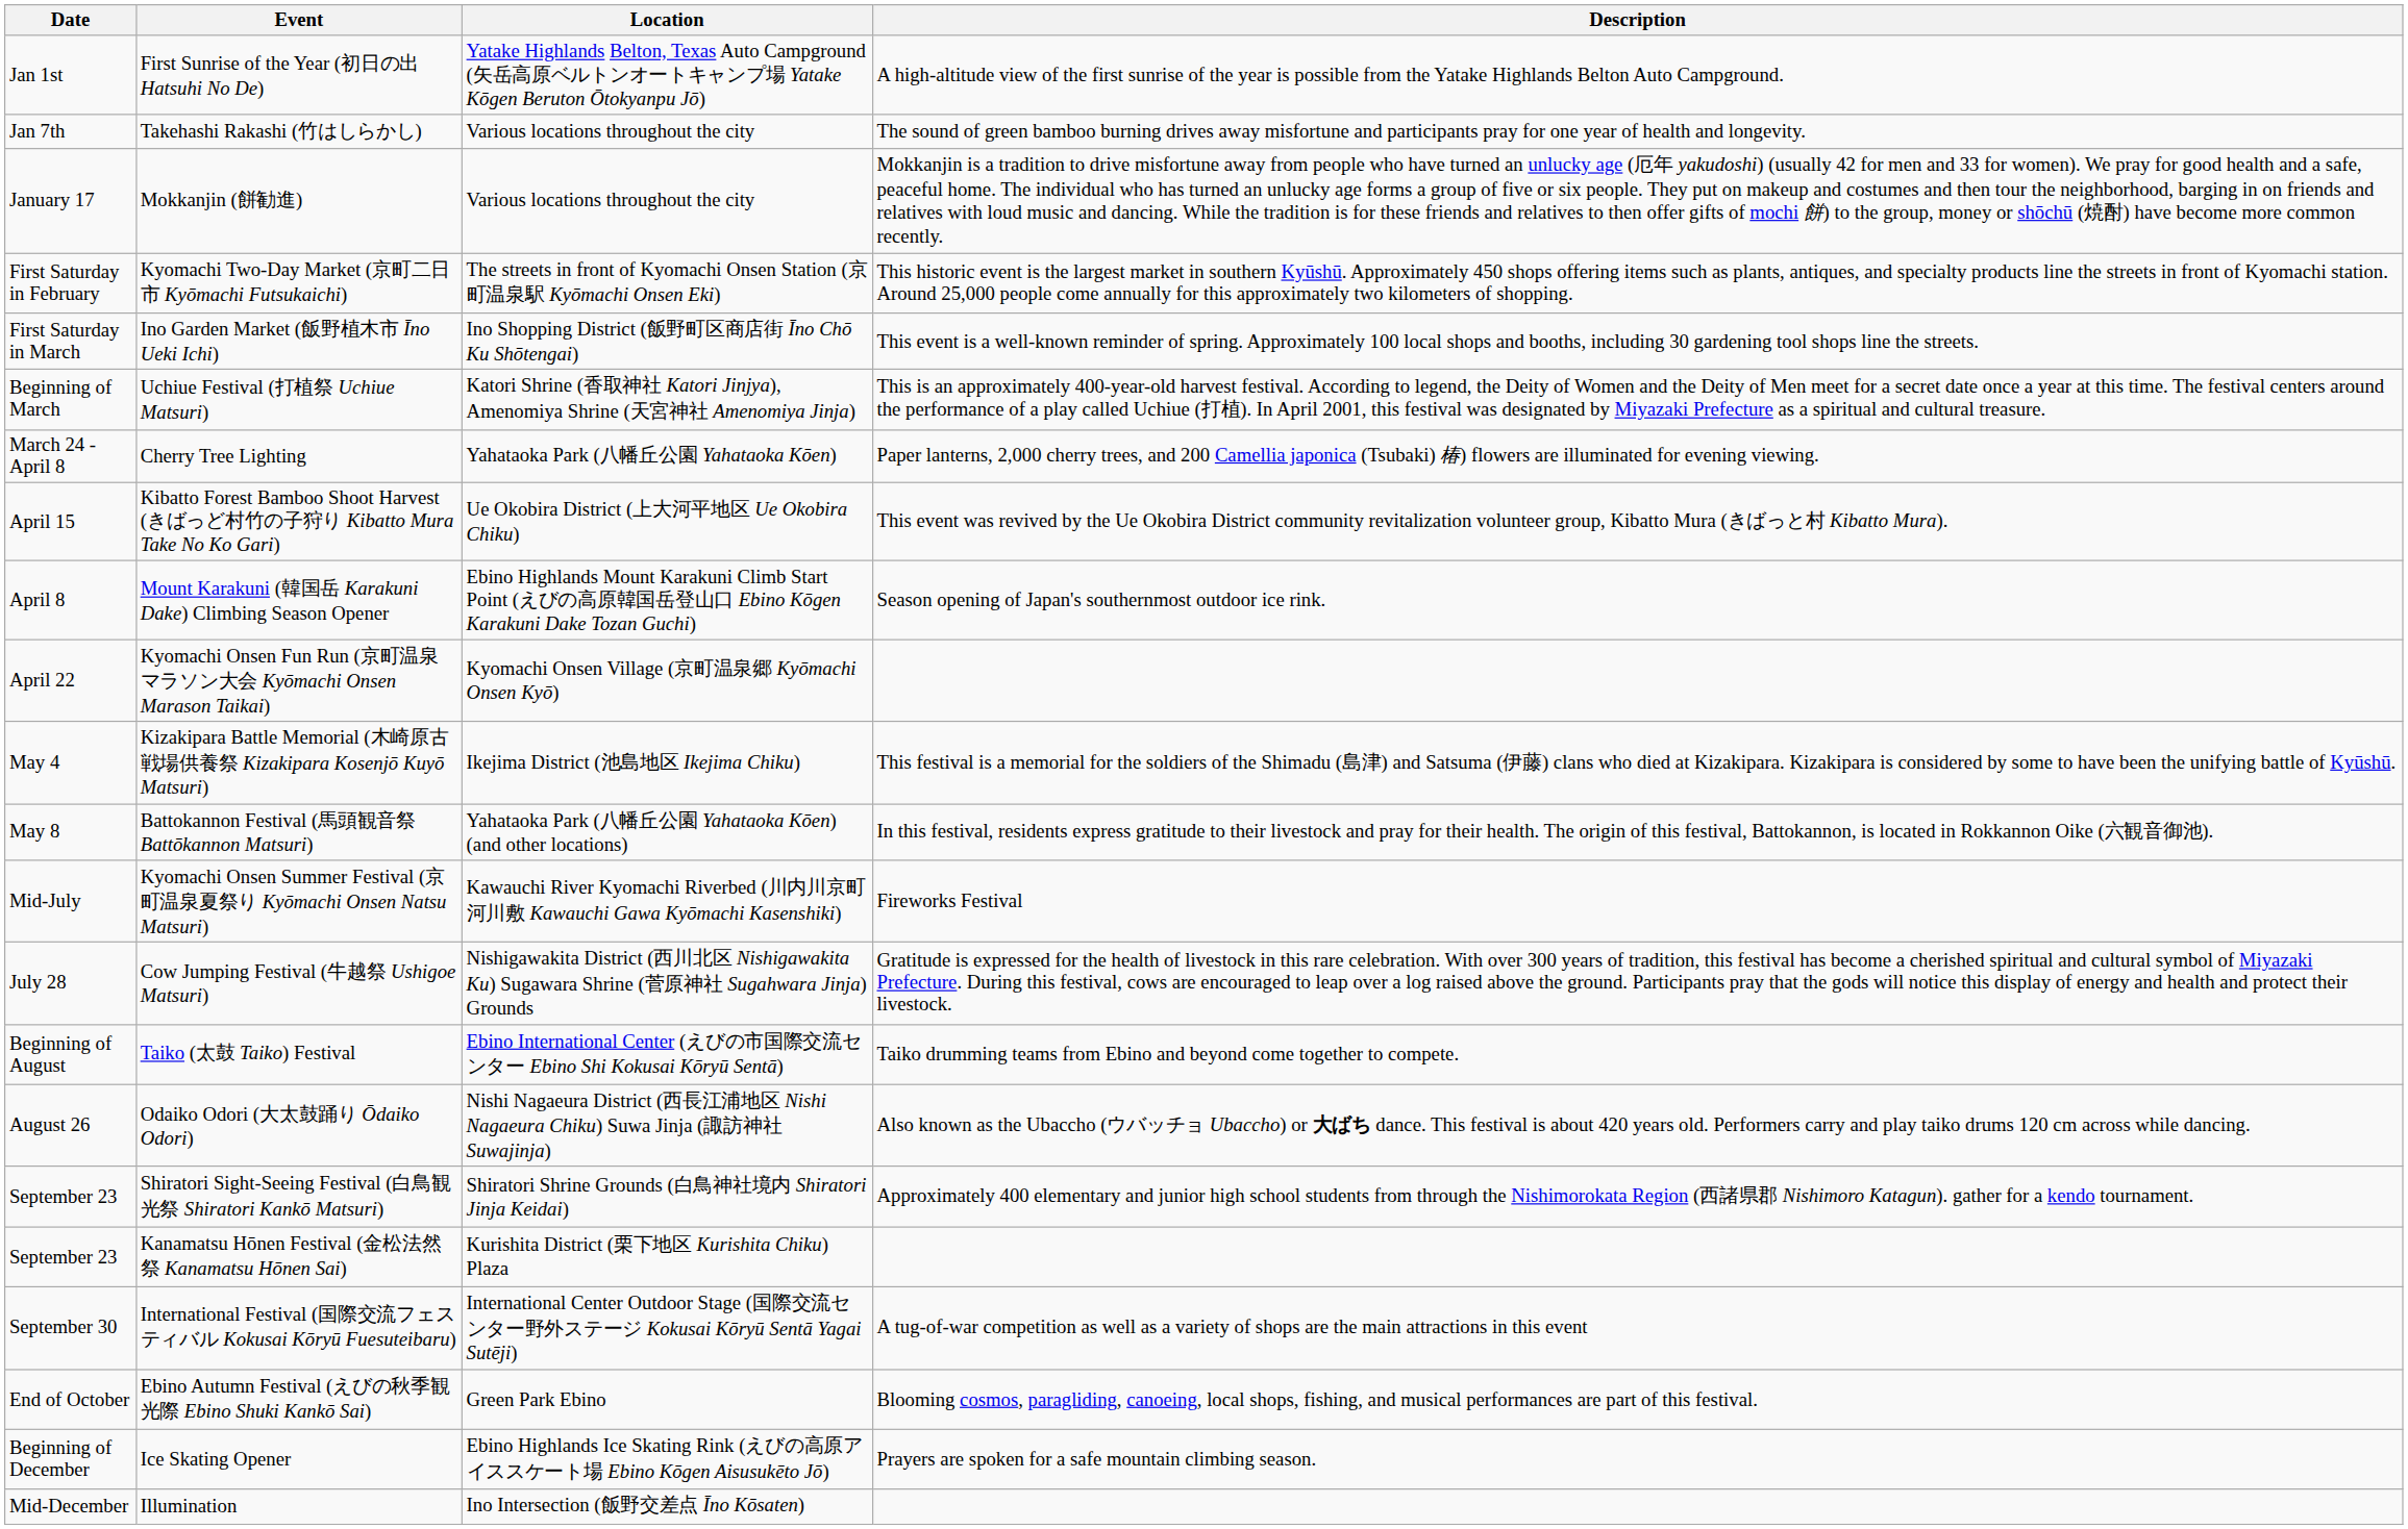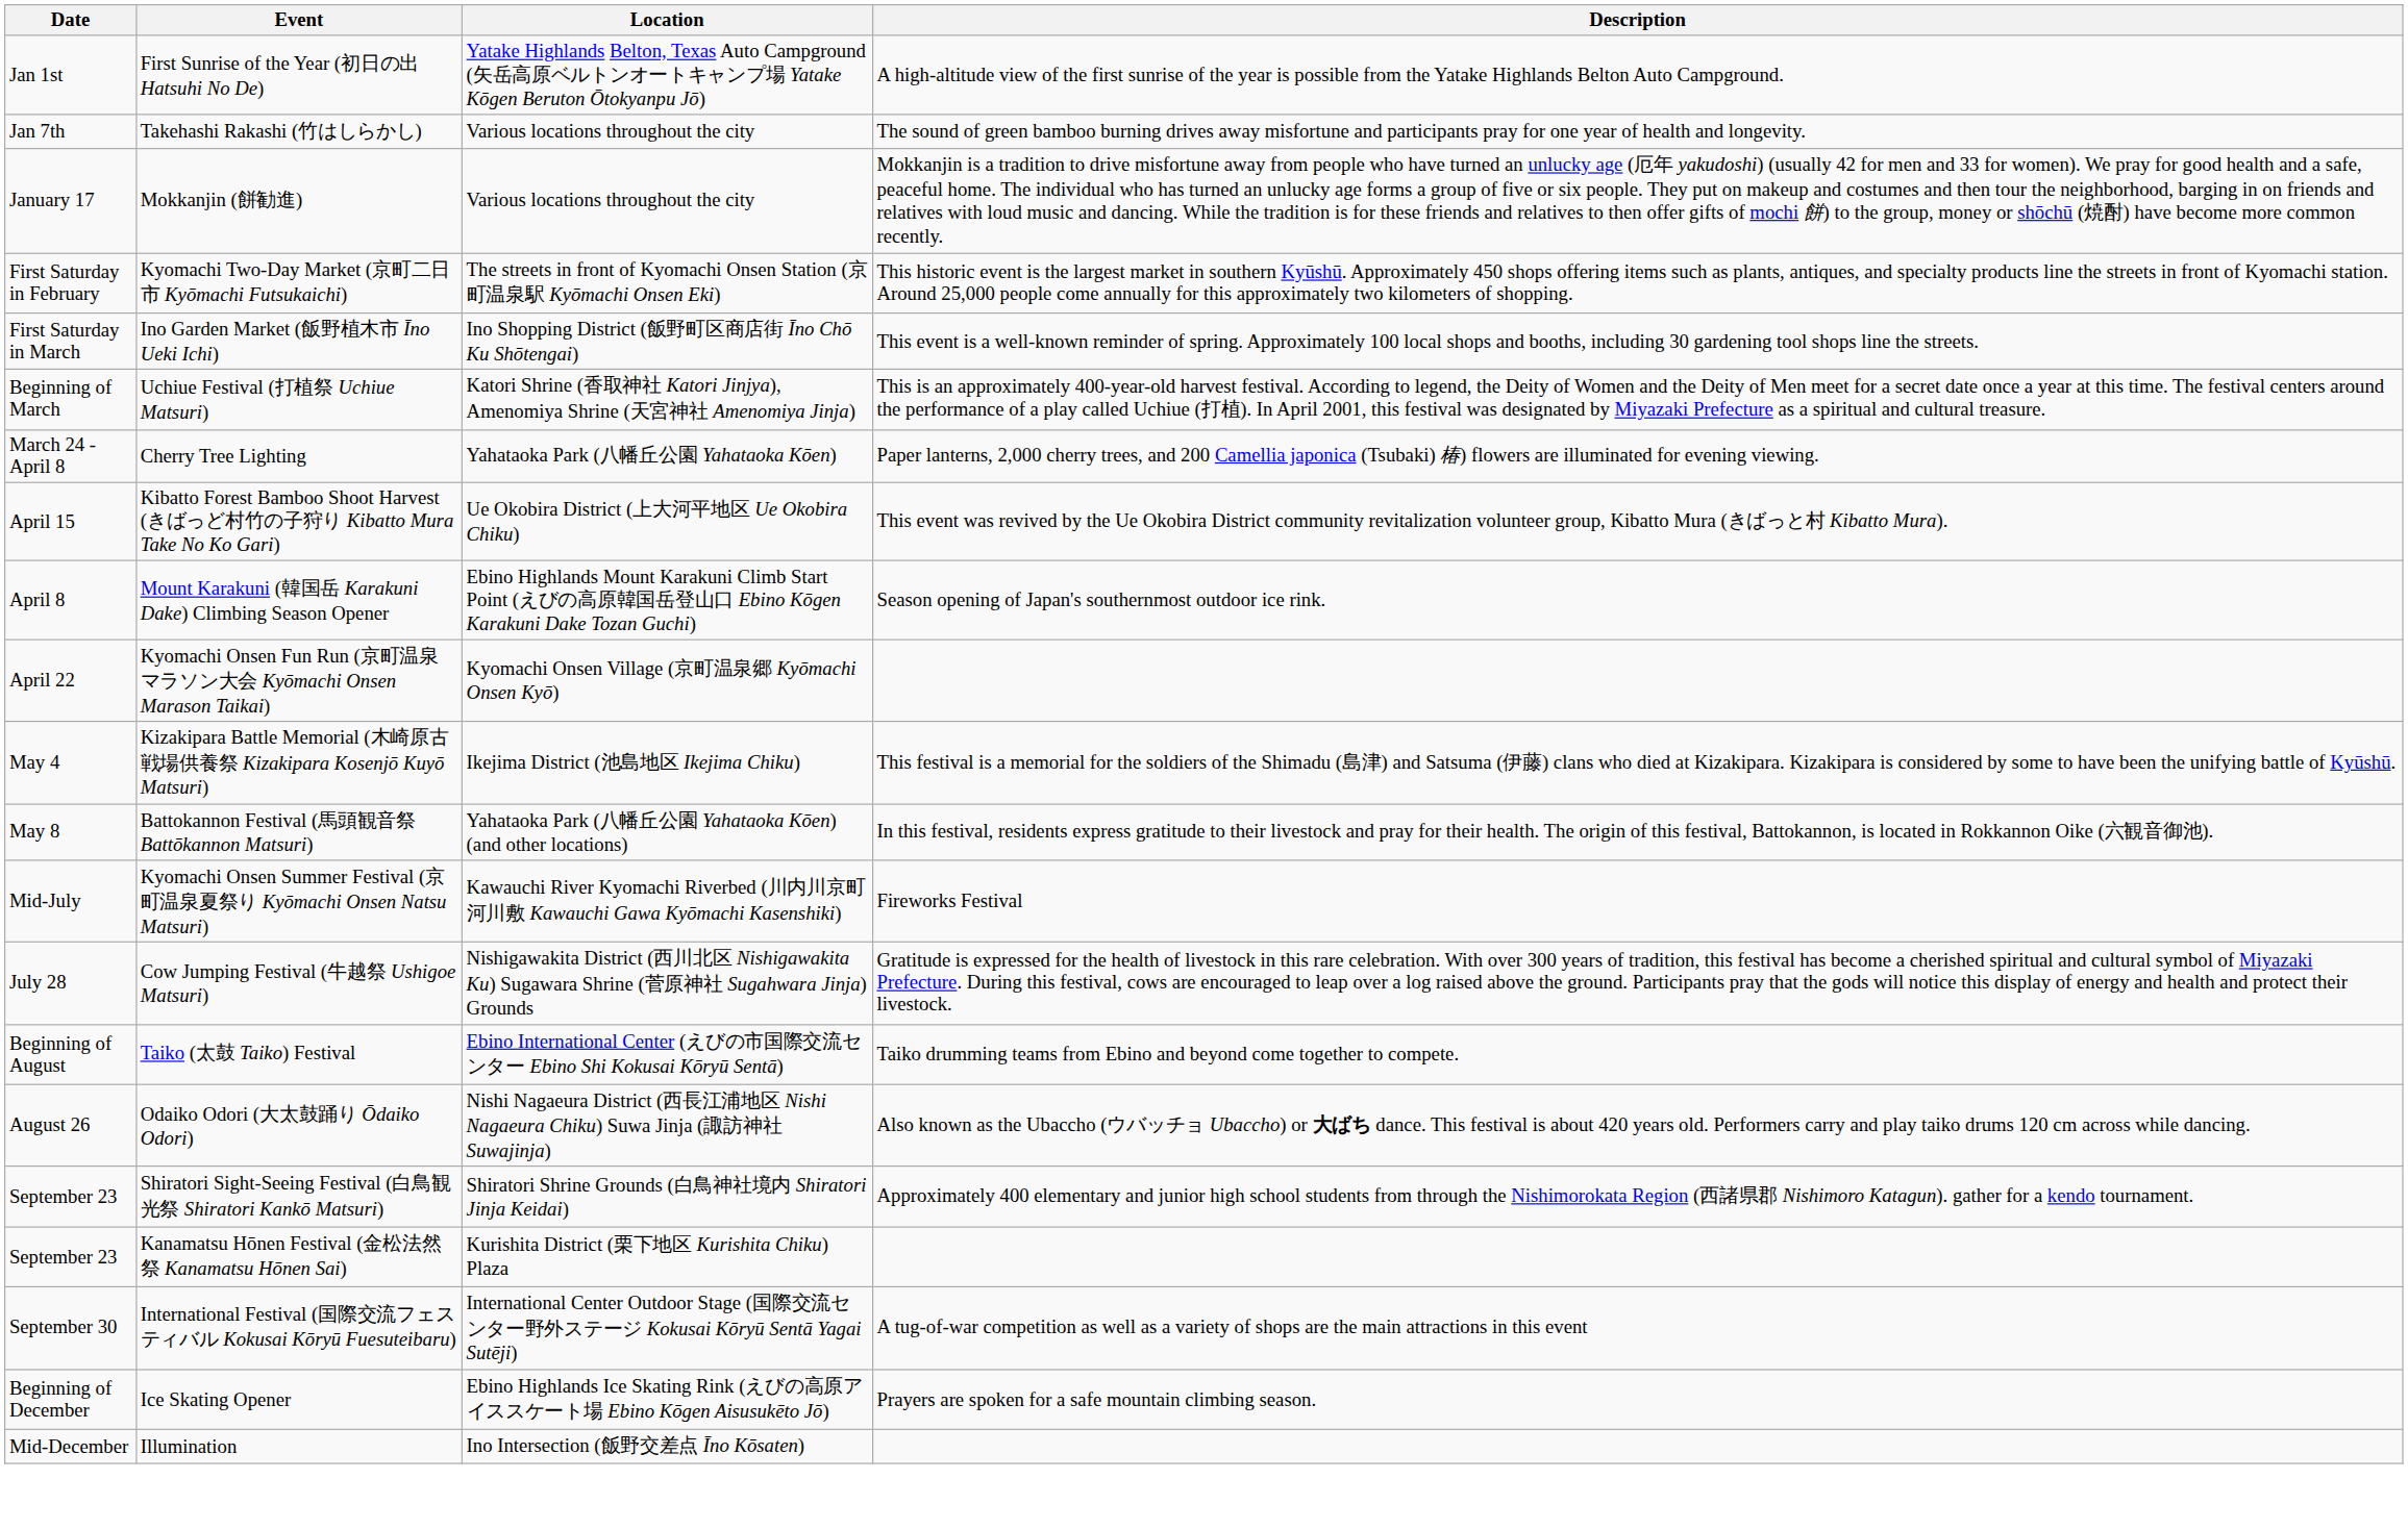 <table class="wikitable">
 <tr>
 <th>Date</th>
 <th>Event</th>
 <th>Location</th>
 <th>Description</th>
 </tr>
 <tr>
 <td>Jan 1st</td>
 <td>First Sunrise of the Year (初日の出 <em>Hatsuhi No De</em>)</td>
 <td><a href='#'>Yatake Highlands</a> <a href='#'>Belton, Texas</a> Auto Campground (矢岳高原ベルトンオートキャンプ場 <em>Yatake Kōgen Beruton Ōtokyanpu Jō</em>)</td>
 <td>A high-altitude view of the first sunrise of the year is possible from the Yatake Highlands Belton Auto Campground.</td>
 </tr>
 <tr>
 <td>Jan 7th</td>
 <td>Takehashi Rakashi (竹はしらかし)</td>
 <td>Various locations throughout the city</td>
 <td>The sound of green bamboo burning drives away misfortune and participants pray for one year of health and longevity. </td>
 </tr>
 <tr>
 <td>January 17</td>
 <td>Mokkanjin (餅勧進)</td>
 <td>Various locations throughout the city</td>
 <td>Mokkanjin is a tradition to drive misfortune away from people who have turned an <a href='#'>unlucky age</a> (厄年 <em>yakudoshi</em>) (usually 42 for men and 33 for women). We pray for good health and a safe, peaceful home. The individual who has turned an unlucky age forms a group of five or six people. They put on makeup and costumes and then tour the neighborhood, barging in on friends and relatives with loud music and dancing. While the tradition is for these friends and relatives to then offer gifts of <a href='#'>mochi</a> <em>餅</em>) to the group, money or <a href='#'>shōchū</a> (焼酎) have become more common recently.</td>
 </tr>
 <tr>
 <td>First Saturday in February</td>
 <td>Kyomachi Two-Day Market (京町二日市 <em>Kyōmachi Futsukaichi</em>)</td>
 <td>The streets in front of Kyomachi Onsen Station (京町温泉駅 <em>Kyōmachi Onsen Eki</em>)</td>
 <td>This historic event is the largest market in southern <a href='#'>Kyūshū</a>. Approximately 450 shops offering items such as plants, antiques, and specialty products line the streets in front of Kyomachi station. Around 25,000 people come annually for this approximately two kilometers of shopping.</td>
 </tr>
 <tr>
 <td>First Saturday in March</td>
 <td>Ino Garden Market (飯野植木市 <em>Īno Ueki Ichi</em>)</td>
 <td>Ino Shopping District (飯野町区商店街 <em>Īno Chō Ku Shōtengai</em>)</td>
 <td>This event is a well-known reminder of spring. Approximately 100 local shops and booths, including 30 gardening tool shops line the streets. </td>
 </tr>
 <tr>
 <td>Beginning of March</td>
 <td>Uchiue Festival (打植祭 <em>Uchiue Matsuri</em>)</td>
 <td>Katori Shrine (香取神社 <em>Katori Jinjya</em>), Amenomiya Shrine (天宮神社 <em>Amenomiya Jinja</em>)</td>
 <td>This is an approximately 400-year-old harvest festival. According to legend, the Deity of Women and the Deity of Men meet for a secret date once a year at this time. The festival centers around the performance of a play called Uchiue (打植). In April 2001, this festival was designated by <a href='#'>Miyazaki Prefecture</a> as a spiritual and cultural treasure.<br></td>
 </tr>
 <tr>
 <td>March 24 - April 8</td>
 <td>Cherry Tree Lighting</td>
 <td>Yahataoka Park (八幡丘公園 <em>Yahataoka Kōen</em>)</td>
 <td>Paper lanterns, 2,000 cherry trees, and 200 <a href='#'>Camellia japonica</a> (Tsubaki) <em>椿</em>) flowers are illuminated for evening viewing.<br></td>
 </tr>
 <tr>
 <td>April 15</td>
 <td>Kibatto Forest Bamboo Shoot Harvest (きばっど村竹の子狩り <em>Kibatto Mura Take No Ko Gari</em>)</td>
 <td>Ue Okobira District (上大河平地区 <em>Ue Okobira Chiku</em>)</td>
 <td>This event was revived by the Ue Okobira District community revitalization volunteer group, Kibatto Mura (きばっと村 <em>Kibatto Mura</em>).</td>
 </tr>
 <tr>
 <td>April 8</td>
 <td><a href='#'>Mount Karakuni</a> (韓国岳 <em>Karakuni Dake</em>) Climbing Season Opener</td>
 <td>Ebino Highlands Mount Karakuni Climb Start Point (えびの高原韓国岳登山口 <em>Ebino Kōgen Karakuni Dake Tozan Guchi</em>)</td>
 <td>Season opening of Japan's southernmost outdoor ice rink. </td>
 </tr>
 <tr>
 <td>April 22</td>
 <td>Kyomachi Onsen Fun Run (京町温泉マラソン大会 <em>Kyōmachi Onsen Marason Taikai</em>)</td>
 <td>Kyomachi Onsen Village (京町温泉郷 <em>Kyōmachi Onsen Kyō</em>)</td>
 <td></td>
 </tr>
 <tr>
 <td>May 4</td>
 <td>Kizakipara Battle Memorial (木崎原古戦場供養祭 <em>Kizakipara Kosenjō Kuyō Matsuri</em>)</td>
 <td>Ikejima District (池島地区 <em>Ikejima Chiku</em>)</td>
 <td>This festival is a memorial for the soldiers of the Shimadu (島津) and Satsuma (伊藤) clans who died at Kizakipara. Kizakipara is considered by some to have been the unifying battle of <a href='#'>Kyūshū</a>. </td>
 </tr>
 <tr>
 <td>May 8</td>
 <td>Battokannon Festival (馬頭観音祭 <em>Battōkannon Matsuri</em>)</td>
 <td>Yahataoka Park (八幡丘公園 <em>Yahataoka Kōen</em>) (and other locations)</td>
 <td>In this festival, residents express gratitude to their livestock and pray for their health. The origin of this festival, Battokannon, is located in Rokkannon Oike (六観音御池). </td>
 </tr>
 <tr>
 <td>Mid-July</td>
 <td>Kyomachi Onsen Summer Festival (京町温泉夏祭り <em>Kyōmachi Onsen Natsu Matsuri</em>)</td>
 <td>Kawauchi River Kyomachi Riverbed (川内川京町河川敷 <em>Kawauchi Gawa Kyōmachi Kasenshiki</em>)</td>
 <td>Fireworks Festival </td>
 </tr>
 <tr>
 <td>July 28</td>
 <td>Cow Jumping Festival (牛越祭 <em>Ushigoe Matsuri</em>)</td>
 <td>Nishigawakita District (西川北区 <em>Nishigawakita Ku</em>) Sugawara Shrine (菅原神社 <em>Sugahwara Jinja</em>) Grounds</td>
 <td>Gratitude is expressed for the health of livestock in this rare celebration. With over 300 years of tradition, this festival has become a cherished spiritual and cultural symbol of <a href='#'>Miyazaki Prefecture</a>. During this festival, cows are encouraged to leap over a log raised above the ground. Participants pray that the gods will notice this display of energy and health and protect their livestock.</td>
 </tr>
 <tr>
 <td>Beginning of August</td>
 <td><a href='#'>Taiko</a> (太鼓 <em>Taiko</em>) Festival</td>
 <td><a href='#'>Ebino International Center</a> (えびの市国際交流センター <em>Ebino Shi Kokusai Kōryū Sentā</em>)</td>
 <td>Taiko drumming teams from Ebino and beyond come together to compete.</td>
 </tr>
 <tr>
 <td>August 26</td>
 <td>Odaiko Odori (大太鼓踊り <em>Ōdaiko Odori</em>)</td>
 <td>Nishi Nagaeura District (西長江浦地区 <em>Nishi Nagaeura Chiku</em>) Suwa Jinja (諏訪神社 <em>Suwajinja</em>)</td>
 <td>Also known as the Ubaccho (ウバッチョ <em>Ubaccho</em>) or <strong>大ばち</strong> dance. This festival is about 420 years old. Performers carry and play taiko drums 120 cm across while dancing.</td>
 </tr>
 <tr>
 <td>September 23</td>
 <td>Shiratori Sight-Seeing Festival (白鳥観光祭 <em>Shiratori Kankō Matsuri</em>)</td>
 <td>Shiratori Shrine Grounds (白鳥神社境内 <em>Shiratori Jinja Keidai</em>)</td>
 <td>Approximately 400 elementary and junior high school students from through the <a href='#'>Nishimorokata Region</a> (西諸県郡 <em>Nishimoro Katagun</em>). gather for a <a href='#'>kendo</a> tournament.</td>
 </tr>
 <tr>
 <td>September 23</td>
 <td>Kanamatsu Hōnen Festival (金松法然祭 <em>Kanamatsu Hōnen Sai</em>)</td>
 <td>Kurishita District (栗下地区 <em>Kurishita Chiku</em>) Plaza</td>
 <td></td>
 </tr>
 <tr>
 <td>September 30</td>
 <td>International Festival (国際交流フェスティバル <em>Kokusai Kōryū Fuesuteibaru</em>)</td>
 <td>International Center Outdoor Stage (国際交流センター野外ステージ <em>Kokusai Kōryū Sentā Yagai Sutēji</em>)</td>
 <td>A tug-of-war competition as well as a variety of shops are the main attractions in this event </td>
 </tr>
 <tr>
-<td>End of October</td>
-<td>Ebino Autumn Festival (えびの秋季観光際 <em>Ebino Shuki Kankō Sai</em>)</td>
-<td>Green Park Ebino</td>
-<td>Blooming <a href='#'>cosmos</a>, <a href='#'>paragliding</a>, <a href='#'>canoeing</a>, local shops, fishing, and musical performances are part of this festival. </td>
-</tr>
-<tr>
 <td>Beginning of December</td>
 <td>Ice Skating Opener</td>
 <td>Ebino Highlands Ice Skating Rink (えびの高原アイススケート場 <em>Ebino Kōgen Aisusukēto Jō</em>)</td>
 <td>Prayers are spoken for a safe mountain climbing season.  </td>
 </tr>
 <tr>
 <td>Mid-December</td>
 <td>Illumination</td>
 <td>Ino Intersection (飯野交差点 <em>Īno Kōsaten</em>)</td>
 <td></td>
 </tr>
 </table>
